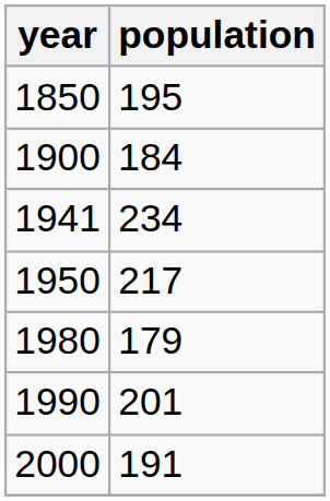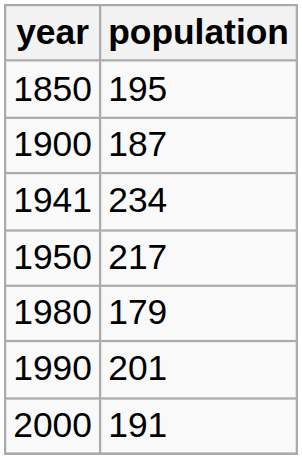 <table class="wikitable">
 <tr>
 <th>year</th>
 <th>population</th>
 </tr>
 <tr>
 <td>1850</td>
 <td>195</td>
 </tr>
 <tr>
 <td>1900</td>
-<td>184</td>
+<td>187</td>
 </tr>
 <tr>
 <td>1941</td>
 <td>234</td>
 </tr>
 <tr>
 <td>1950</td>
 <td>217</td>
 </tr>
 <tr>
 <td>1980</td>
 <td>179</td>
 </tr>
 <tr>
 <td>1990</td>
 <td>201</td>
 </tr>
 <tr>
 <td>2000</td>
 <td>191</td>
 </tr>
 <tr>
 </tr>
 </table>
